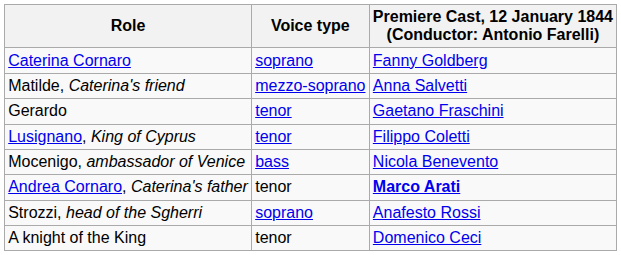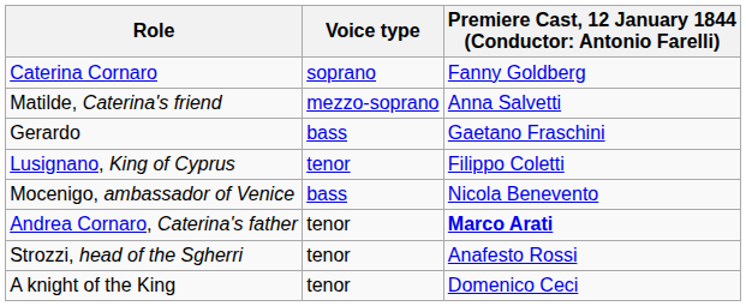 <table class="wikitable">
 <tr>
 <th>Role</th>
 <th>Voice type</th>
 <th>Premiere Cast, 12 January 1844<br>(Conductor: Antonio Farelli)</th>
 </tr>
 <tr>
 <td><a href='#'>Caterina Cornaro</a></td>
 <td><a href='#'>soprano</a></td>
 <td><a href='#'>Fanny Goldberg</a></td>
 </tr>
 <tr>
 <td>Matilde, <em>Caterina's friend</em></td>
 <td><a href='#'>mezzo-soprano</a></td>
 <td><a href='#'>Anna Salvetti</a></td>
 </tr>
 <tr>
 <td>Gerardo</td>
-<td><a href='#'>tenor</a></td>
+<td><a href='#'>bass</a></td>
 <td><a href='#'>Gaetano Fraschini</a></td>
 </tr>
 <tr>
 <td><a href='#'>Lusignano</a>, <em>King of Cyprus</em></td>
 <td><a href='#'>tenor</a></td>
 <td><a href='#'>Filippo Coletti</a></td>
 </tr>
 <tr>
 <td>Mocenigo, <em>ambassador of Venice</em></td>
 <td><a href='#'>bass</a></td>
 <td><a href='#'>Nicola Benevento</a></td>
 </tr>
 <tr>
 <td><a href='#'>Andrea Cornaro</a>, <em>Caterina's father</em></td>
 <td>tenor</td>
 <td><strong><a href='#'>Marco Arati</a></strong></td>
 </tr>
 <tr>
 <td>Strozzi, <em>head of the Sgherri</em></td>
-<td><a href='#'>soprano</a></td>
+<td>tenor</td>
 <td><a href='#'>Anafesto Rossi</a></td>
 </tr>
 <tr>
 <td>A knight of the King</td>
 <td>tenor</td>
 <td><a href='#'>Domenico Ceci</a></td>
 </tr>
 <tr>
 </tr>
 </table>
